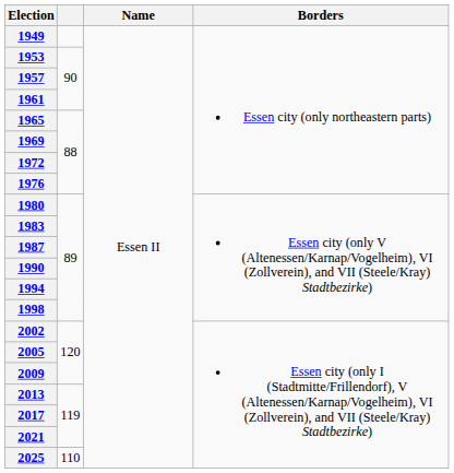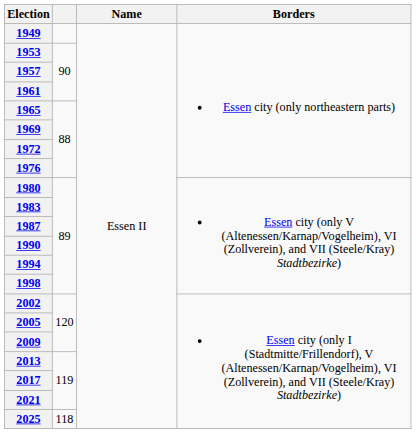 <table class=wikitable style="text-align:center">
 <tr>
 <th>Election</th>
 <th></th>
 <th width=125px>Name</th>
 <th width=300px>Borders</th>
 </tr>
 <tr>
 <th><a href='#'>1949</a></th>
 <td></td>
 <td rowspan=21>Essen II</td>
 <td rowspan=8><br><ul><li><a href='#'>Essen</a> city (only northeastern parts)</li></ul></td>
 </tr>
 <tr>
 <th><a href='#'>1953</a></th>
 <td rowspan=3>90</td>
 </tr>
 <tr>
 <th><a href='#'>1957</a></th>
 </tr>
 <tr>
 <th><a href='#'>1961</a></th>
 </tr>
 <tr>
 <th><a href='#'>1965</a></th>
 <td rowspan=4>88</td>
 </tr>
 <tr>
 <th><a href='#'>1969</a></th>
 </tr>
 <tr>
 <th><a href='#'>1972</a></th>
 </tr>
 <tr>
 <th><a href='#'>1976</a></th>
 </tr>
 <tr>
 <th><a href='#'>1980</a></th>
 <td rowspan=6>89</td>
 <td rowspan=6><br><ul><li><a href='#'>Essen</a> city (only V (Altenessen/Karnap/Vogelheim), VI (Zollverein), and VII (Steele/Kray) <em>Stadtbezirke</em>)</li></ul></td>
 </tr>
 <tr>
 <th><a href='#'>1983</a></th>
 </tr>
 <tr>
 <th><a href='#'>1987</a></th>
 </tr>
 <tr>
 <th><a href='#'>1990</a></th>
 </tr>
 <tr>
 <th><a href='#'>1994</a></th>
 </tr>
 <tr>
 <th><a href='#'>1998</a></th>
 </tr>
 <tr>
 <th><a href='#'>2002</a></th>
 <td rowspan=3>120</td>
 <td rowspan=7><br><ul><li><a href='#'>Essen</a> city (only I (Stadtmitte/Frillendorf), V (Altenessen/Karnap/Vogelheim), VI (Zollverein), and VII (Steele/Kray) <em>Stadtbezirke</em>)</li></ul></td>
 </tr>
 <tr>
 <th><a href='#'>2005</a></th>
 </tr>
 <tr>
 <th><a href='#'>2009</a></th>
 </tr>
 <tr>
 <th><a href='#'>2013</a></th>
 <td rowspan=3>119</td>
 </tr>
 <tr>
 <th><a href='#'>2017</a></th>
 </tr>
 <tr>
 <th><a href='#'>2021</a></th>
 </tr>
 <tr>
 <th><a href='#'>2025</a></th>
-<td>110</td>
+<td>118</td>
 </tr>
 </table>
